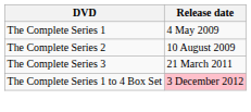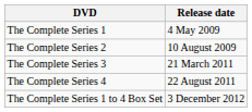 <table class="wikitable">
 <tr>
 <th>DVD</th>
 <th>Release date</th>
 </tr>
 <tr>
 <td>The Complete Series 1</td>
 <td>4 May 2009</td>
 </tr>
 <tr>
 <td>The Complete Series 2</td>
 <td>10 August 2009</td>
 </tr>
 <tr>
 <td>The Complete Series 3</td>
 <td>21 March 2011</td>
 </tr>
 <tr>
+<td>The Complete Series 4</td>
+<td>22 August 2011</td>
+</tr>
+<tr>
 <td>The Complete Series 1 to 4 Box Set</td>
-<td style="background: pink;">3 December 2012</td>
+<td>3 December 2012</td>
 </tr>
 </table>
